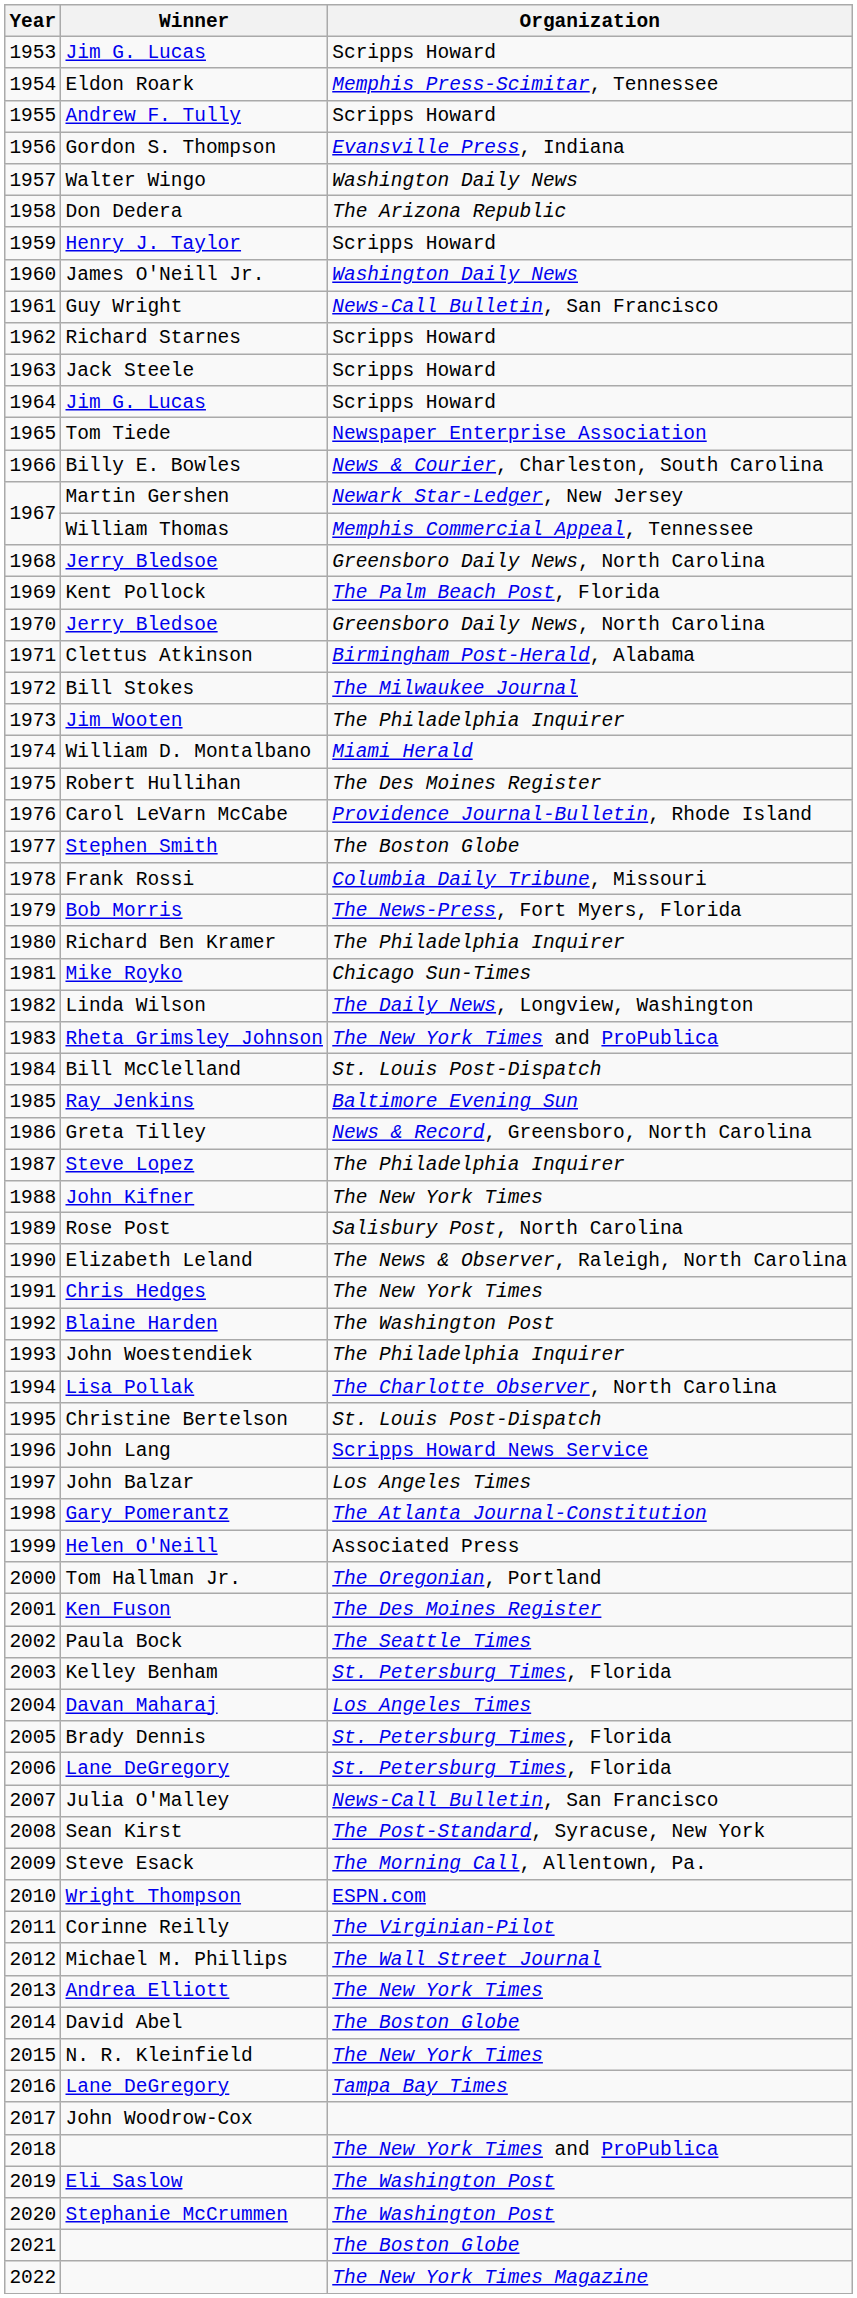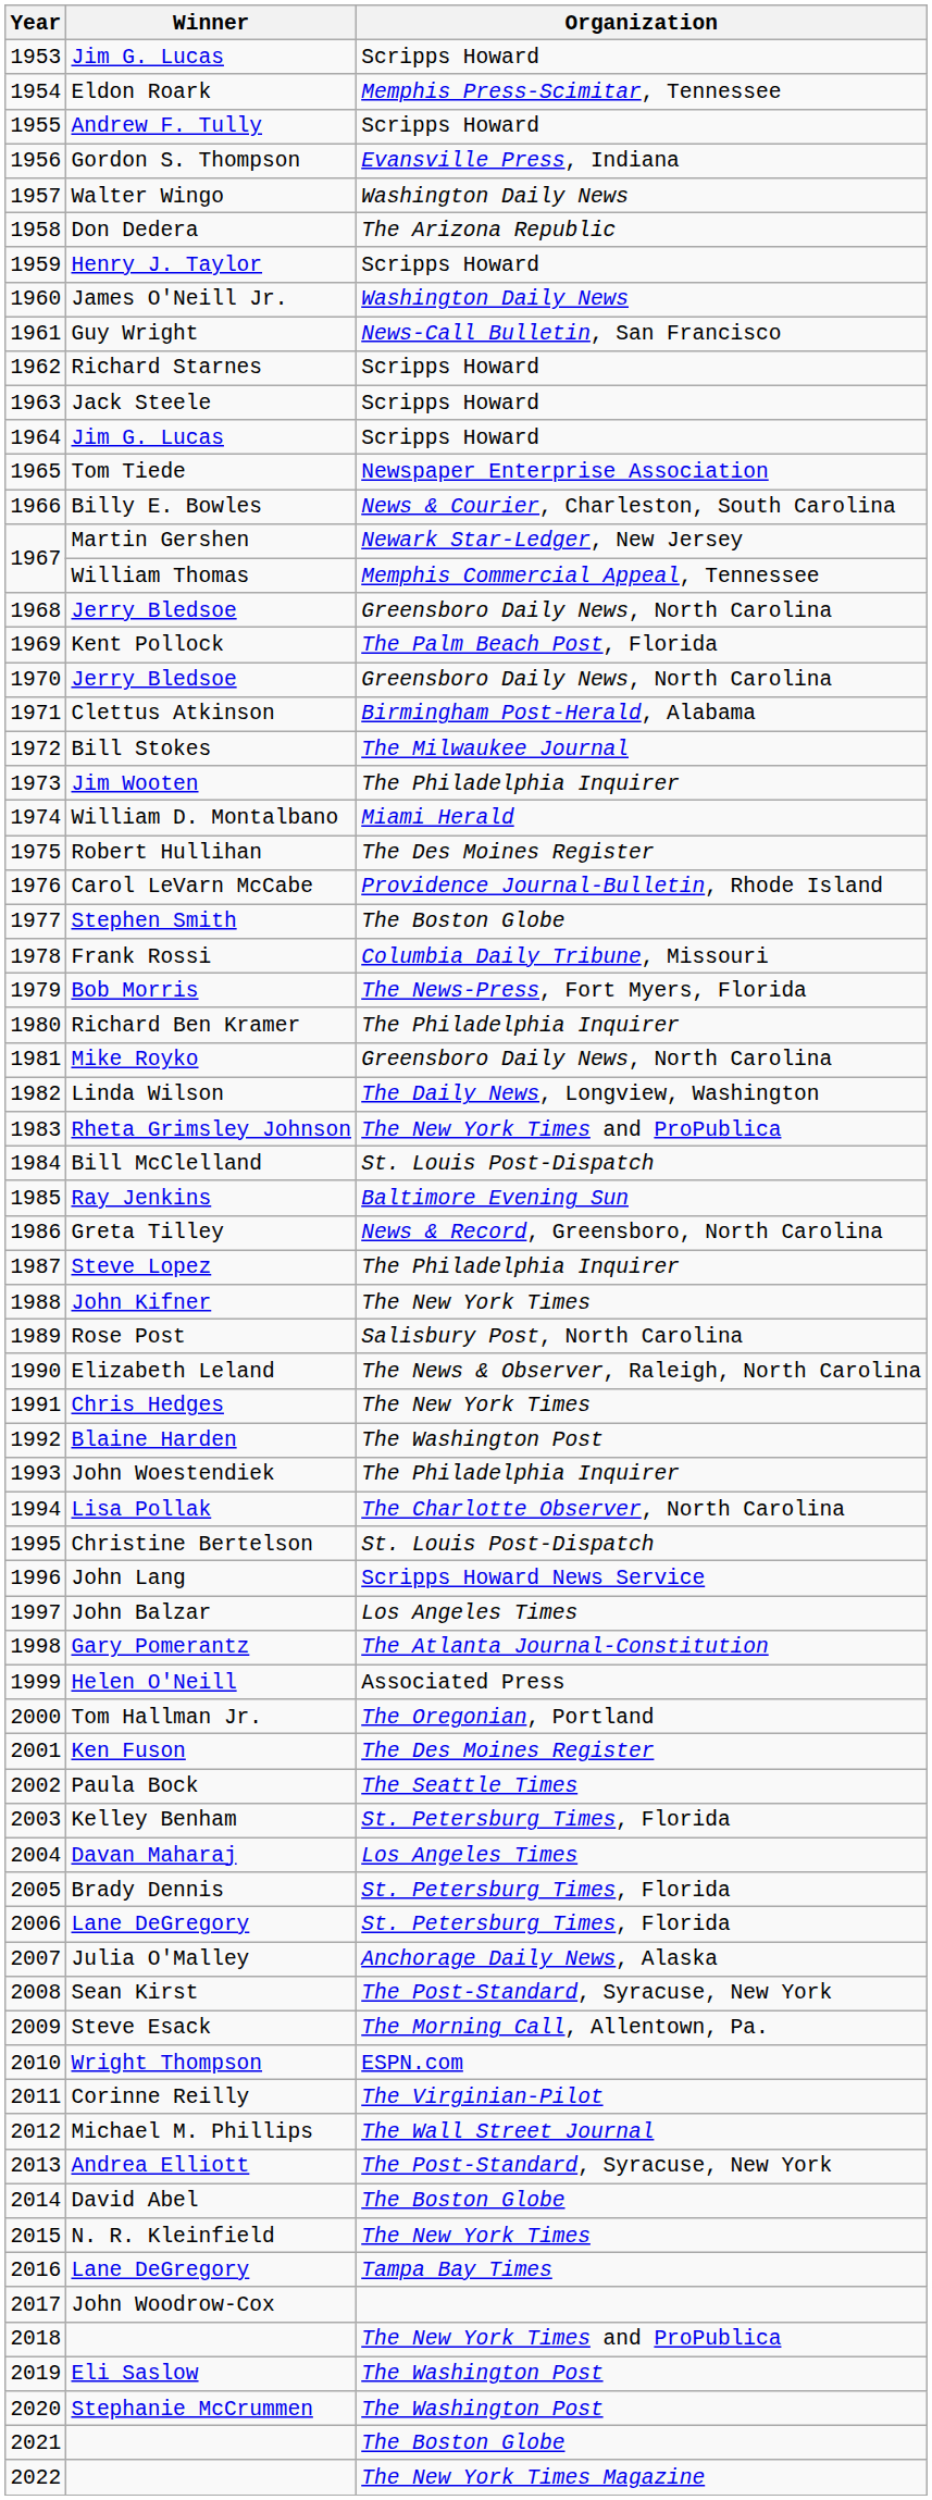 <table class="wikitable sortable">
 <tr>
 <th>Year</th>
 <th>Winner</th>
 <th>Organization</th>
 </tr>
 <tr>
 <td>1953</td>
 <td><a href='#'>Jim G. Lucas</a></td>
 <td>Scripps Howard</td>
 </tr>
 <tr>
 <td>1954</td>
 <td>Eldon Roark</td>
 <td><em><a href='#'>Memphis Press-Scimitar</a></em>, Tennessee</td>
 </tr>
 <tr>
 <td>1955</td>
 <td><a href='#'>Andrew F. Tully</a></td>
 <td>Scripps Howard</td>
 </tr>
 <tr>
 <td>1956</td>
 <td>Gordon S. Thompson</td>
 <td><em><a href='#'>Evansville Press</a></em>, Indiana</td>
 </tr>
 <tr>
 <td>1957</td>
 <td>Walter Wingo</td>
 <td><em>Washington Daily News</em></td>
 </tr>
 <tr>
 <td>1958</td>
 <td>Don Dedera</td>
 <td><em>The Arizona Republic</em></td>
 </tr>
 <tr>
 <td>1959</td>
 <td><a href='#'>Henry J. Taylor</a></td>
 <td>Scripps Howard</td>
 </tr>
 <tr>
 <td>1960</td>
 <td>James O'Neill Jr.</td>
 <td><em><a href='#'>Washington Daily News</a></em></td>
 </tr>
 <tr>
 <td>1961</td>
 <td>Guy Wright</td>
 <td><em><a href='#'>News-Call Bulletin</a></em>, San Francisco</td>
 </tr>
 <tr>
 <td>1962</td>
 <td>Richard Starnes</td>
 <td>Scripps Howard</td>
 </tr>
 <tr>
 <td>1963</td>
 <td>Jack Steele</td>
 <td>Scripps Howard</td>
 </tr>
 <tr>
 <td>1964</td>
 <td><a href='#'>Jim G. Lucas</a></td>
 <td>Scripps Howard</td>
 </tr>
 <tr>
 <td>1965</td>
 <td>Tom Tiede</td>
 <td><a href='#'>Newspaper Enterprise Association</a></td>
 </tr>
 <tr>
 <td>1966</td>
 <td>Billy E. Bowles</td>
 <td><em><a href='#'>News & Courier</a></em>, Charleston, South Carolina</td>
 </tr>
 <tr>
 <td rowspan=2>1967</td>
 <td>Martin Gershen</td>
 <td><em><a href='#'>Newark Star-Ledger</a></em>, New Jersey</td>
 </tr>
 <tr>
 <td>William Thomas</td>
 <td><em><a href='#'>Memphis Commercial Appeal</a></em>, Tennessee</td>
 </tr>
 <tr>
 <td>1968</td>
 <td><a href='#'>Jerry Bledsoe</a></td>
 <td><em>Greensboro Daily News</em>, North Carolina</td>
 </tr>
 <tr>
 <td>1969</td>
 <td>Kent Pollock</td>
 <td><em><a href='#'>The Palm Beach Post</a></em>, Florida</td>
 </tr>
 <tr>
 <td>1970</td>
 <td><a href='#'>Jerry Bledsoe</a></td>
 <td><em>Greensboro Daily News</em>, North Carolina</td>
 </tr>
 <tr>
 <td>1971</td>
 <td>Clettus Atkinson</td>
 <td><em><a href='#'>Birmingham Post-Herald</a></em>, Alabama</td>
 </tr>
 <tr>
 <td>1972</td>
 <td>Bill Stokes</td>
 <td><em><a href='#'>The Milwaukee Journal</a></em></td>
 </tr>
 <tr>
 <td>1973</td>
 <td><a href='#'>Jim Wooten</a></td>
 <td><em>The Philadelphia Inquirer</em></td>
 </tr>
 <tr>
 <td>1974</td>
 <td>William D. Montalbano</td>
 <td><em><a href='#'>Miami Herald</a></em></td>
 </tr>
 <tr>
 <td>1975</td>
 <td>Robert Hullihan</td>
 <td><em>The Des Moines Register</em></td>
 </tr>
 <tr>
 <td>1976</td>
 <td>Carol LeVarn McCabe</td>
 <td><em><a href='#'>Providence Journal-Bulletin</a></em>, Rhode Island</td>
 </tr>
 <tr>
 <td>1977</td>
 <td><a href='#'>Stephen Smith</a></td>
 <td><em>The Boston Globe</em></td>
 </tr>
 <tr>
 <td>1978</td>
 <td>Frank Rossi</td>
 <td><em><a href='#'>Columbia Daily Tribune</a></em>, Missouri</td>
 </tr>
 <tr>
 <td>1979</td>
 <td><a href='#'>Bob Morris</a></td>
 <td><em><a href='#'>The News-Press</a></em>, Fort Myers, Florida</td>
 </tr>
 <tr>
 <td>1980</td>
 <td>Richard Ben Kramer</td>
 <td><em>The Philadelphia Inquirer</em></td>
 </tr>
 <tr>
 <td>1981</td>
 <td><a href='#'>Mike Royko</a></td>
-<td><em>Chicago Sun-Times</em></td>
+<td><em>Greensboro Daily News</em>, North Carolina</td>
 </tr>
 <tr>
 <td>1982</td>
 <td>Linda Wilson</td>
 <td><em><a href='#'>The Daily News</a></em>, Longview, Washington</td>
 </tr>
 <tr>
 <td>1983</td>
 <td><a href='#'>Rheta Grimsley Johnson</a></td>
 <td><em><a href='#'>The New York Times</a></em> and <a href='#'>ProPublica</a></td>
 </tr>
 <tr>
 <td>1984</td>
 <td>Bill McClelland</td>
 <td><em>St. Louis Post-Dispatch</em></td>
 </tr>
 <tr>
 <td>1985</td>
 <td><a href='#'>Ray Jenkins</a></td>
 <td><em><a href='#'>Baltimore Evening Sun</a></em></td>
 </tr>
 <tr>
 <td>1986</td>
 <td>Greta Tilley</td>
 <td><em><a href='#'>News & Record</a></em>, Greensboro, North Carolina</td>
 </tr>
 <tr>
 <td>1987</td>
 <td><a href='#'>Steve Lopez</a></td>
 <td><em>The Philadelphia Inquirer</em></td>
 </tr>
 <tr>
 <td>1988</td>
 <td><a href='#'>John Kifner</a></td>
 <td><em>The New York Times</em></td>
 </tr>
 <tr>
 <td>1989</td>
 <td>Rose Post</td>
 <td><em>Salisbury Post</em>, North Carolina</td>
 </tr>
 <tr>
 <td>1990</td>
 <td>Elizabeth Leland</td>
 <td><em>The News & Observer</em>, Raleigh, North Carolina</td>
 </tr>
 <tr>
 <td>1991</td>
 <td><a href='#'>Chris Hedges</a></td>
 <td><em>The New York Times</em></td>
 </tr>
 <tr>
 <td>1992</td>
 <td><a href='#'>Blaine Harden</a></td>
 <td><em>The Washington Post</em></td>
 </tr>
 <tr>
 <td>1993</td>
 <td>John Woestendiek</td>
 <td><em>The Philadelphia Inquirer</em></td>
 </tr>
 <tr>
 <td>1994</td>
 <td><a href='#'>Lisa Pollak</a></td>
 <td><em><a href='#'>The Charlotte Observer</a></em>, North Carolina</td>
 </tr>
 <tr>
 <td>1995</td>
 <td>Christine Bertelson</td>
 <td><em>St. Louis Post-Dispatch</em></td>
 </tr>
 <tr>
 <td>1996</td>
 <td>John Lang</td>
 <td><a href='#'>Scripps Howard News Service</a></td>
 </tr>
 <tr>
 <td>1997</td>
 <td>John Balzar</td>
 <td><em>Los Angeles Times</em></td>
 </tr>
 <tr>
 <td>1998</td>
 <td><a href='#'>Gary Pomerantz</a></td>
 <td><em><a href='#'>The Atlanta Journal-Constitution</a></em></td>
 </tr>
 <tr>
 <td>1999</td>
 <td><a href='#'>Helen O'Neill</a></td>
 <td>Associated Press</td>
 </tr>
 <tr>
 <td>2000</td>
 <td>Tom Hallman Jr.</td>
 <td><em><a href='#'>The Oregonian</a></em>, Portland</td>
 </tr>
 <tr>
 <td>2001</td>
 <td><a href='#'>Ken Fuson</a></td>
 <td><em><a href='#'>The Des Moines Register</a></em></td>
 </tr>
 <tr>
 <td>2002</td>
 <td>Paula Bock</td>
 <td><em><a href='#'>The Seattle Times</a></em></td>
 </tr>
 <tr>
 <td>2003</td>
 <td>Kelley Benham</td>
 <td><em><a href='#'>St. Petersburg Times</a></em>, Florida</td>
 </tr>
 <tr>
 <td>2004</td>
 <td><a href='#'>Davan Maharaj</a></td>
 <td><em><a href='#'>Los Angeles Times</a></em></td>
 </tr>
 <tr>
 <td>2005</td>
 <td>Brady Dennis</td>
 <td><em><a href='#'>St. Petersburg Times</a></em>, Florida</td>
 </tr>
 <tr>
 <td>2006</td>
 <td><a href='#'>Lane DeGregory</a></td>
 <td><em><a href='#'>St. Petersburg Times</a></em>, Florida</td>
 </tr>
 <tr>
 <td>2007</td>
 <td>Julia O'Malley</td>
-<td><em><a href='#'>News-Call Bulletin</a></em>, San Francisco</td>
+<td><em><a href='#'>Anchorage Daily News</a></em>, Alaska</td>
 </tr>
 <tr>
 <td>2008</td>
 <td>Sean Kirst</td>
 <td><em><a href='#'>The Post-Standard</a></em>, Syracuse, New York</td>
 </tr>
 <tr>
 <td>2009</td>
 <td>Steve Esack</td>
 <td><em><a href='#'>The Morning Call</a></em>, Allentown, Pa.</td>
 </tr>
 <tr>
 <td>2010</td>
 <td><a href='#'>Wright Thompson</a></td>
 <td><a href='#'>ESPN.com</a></td>
 </tr>
 <tr>
 <td>2011</td>
 <td>Corinne Reilly</td>
 <td><em><a href='#'>The Virginian-Pilot</a></em></td>
 </tr>
 <tr>
 <td>2012</td>
 <td>Michael M. Phillips</td>
 <td><em><a href='#'>The Wall Street Journal</a></em></td>
 </tr>
 <tr>
 <td>2013</td>
 <td><a href='#'>Andrea Elliott</a></td>
-<td><em><a href='#'>The New York Times</a></em></td>
+<td><em><a href='#'>The Post-Standard</a></em>, Syracuse, New York</td>
 </tr>
 <tr>
 <td>2014</td>
 <td>David Abel</td>
 <td><em><a href='#'>The Boston Globe</a></em></td>
 </tr>
 <tr>
 <td>2015</td>
 <td>N. R. Kleinfield</td>
 <td><em><a href='#'>The New York Times</a></em></td>
 </tr>
 <tr>
 <td>2016</td>
 <td><a href='#'>Lane DeGregory</a></td>
 <td><em><a href='#'>Tampa Bay Times</a></em></td>
 </tr>
 <tr>
 <td>2017</td>
 <td>John Woodrow-Cox</td>
 <td></td>
 </tr>
 <tr>
 <td>2018</td>
 <td></td>
 <td><em><a href='#'>The New York Times</a></em> and <a href='#'>ProPublica</a></td>
 </tr>
 <tr>
 <td>2019</td>
 <td><a href='#'>Eli Saslow</a></td>
 <td><em><a href='#'>The Washington Post</a></em></td>
 </tr>
 <tr>
 <td>2020</td>
 <td><a href='#'>Stephanie McCrummen</a></td>
 <td><em><a href='#'>The Washington Post</a></em></td>
 </tr>
 <tr>
 <td>2021</td>
 <td></td>
 <td><em><a href='#'>The Boston Globe</a></em></td>
 </tr>
 <tr>
 <td>2022</td>
 <td></td>
 <td><em><a href='#'>The New York Times Magazine</a></em></td>
 </tr>
 </table>
